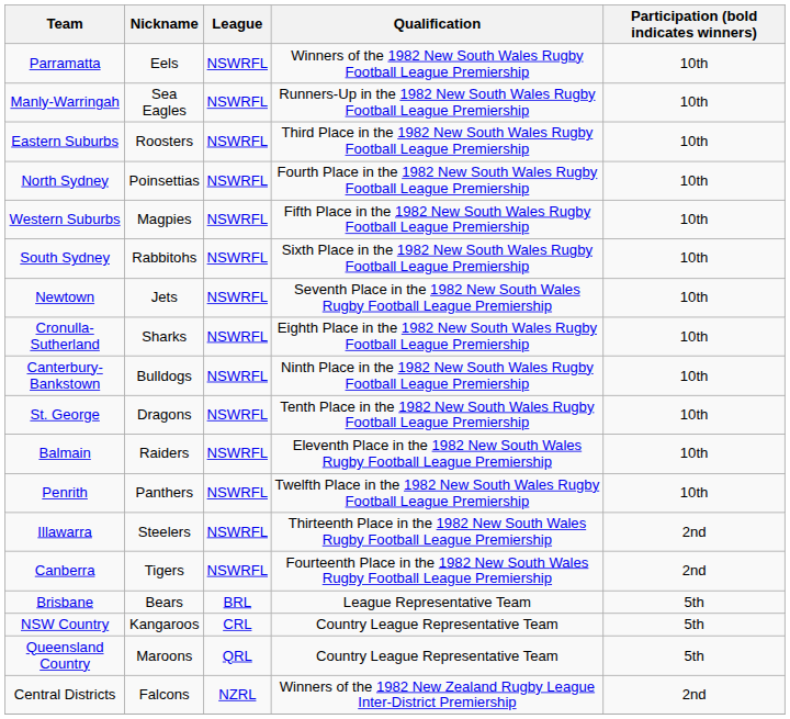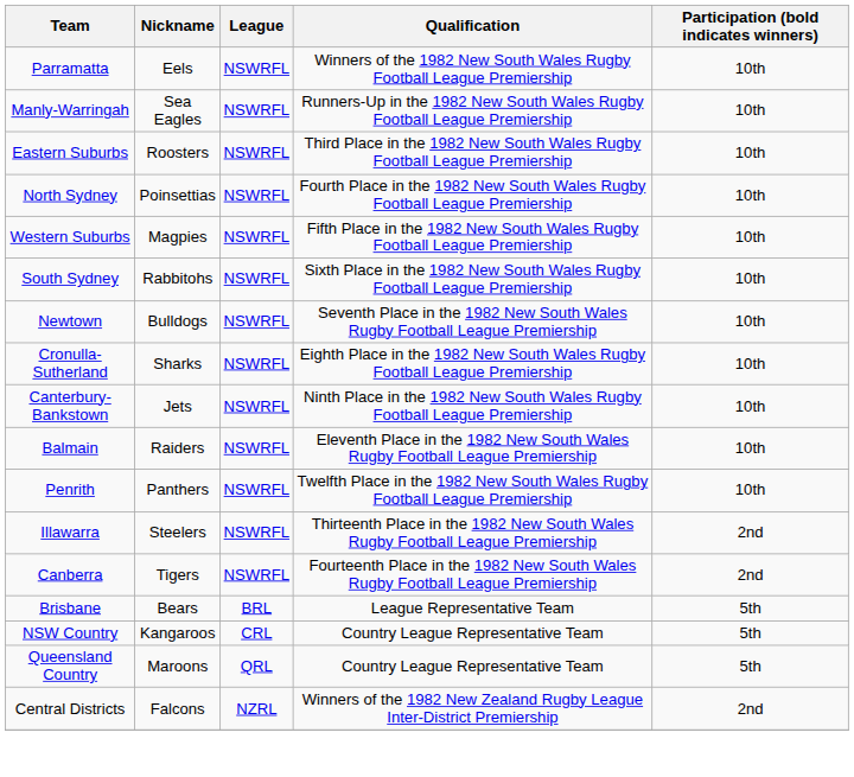 <table class="wikitable" style="text-align:center">
 <tr>
 <th>Team</th>
 <th>Nickname</th>
 <th>League</th>
 <th>Qualification</th>
 <th>Participation (bold indicates winners)</th>
 </tr>
 <tr>
 <td><a href='#'>Parramatta</a></td>
 <td>Eels</td>
 <td><a href='#'>NSWRFL</a></td>
 <td>Winners of the <a href='#'>1982 New South Wales Rugby Football League Premiership</a></td>
 <td>10th </td>
 </tr>
 <tr>
 <td><a href='#'>Manly-Warringah</a></td>
 <td>Sea Eagles</td>
 <td><a href='#'>NSWRFL</a></td>
 <td>Runners-Up in the <a href='#'>1982 New South Wales Rugby Football League Premiership</a></td>
 <td>10th </td>
 </tr>
 <tr>
 <td><a href='#'>Eastern Suburbs</a></td>
 <td>Roosters</td>
 <td><a href='#'>NSWRFL</a></td>
 <td>Third Place in the <a href='#'>1982 New South Wales Rugby Football League Premiership</a></td>
 <td>10th </td>
 </tr>
 <tr>
 <td><a href='#'>North Sydney</a></td>
 <td>Poinsettias</td>
 <td><a href='#'>NSWRFL</a></td>
 <td>Fourth Place in the <a href='#'>1982 New South Wales Rugby Football League Premiership</a></td>
 <td>10th </td>
 </tr>
 <tr>
 <td><a href='#'>Western Suburbs</a></td>
 <td>Magpies</td>
 <td><a href='#'>NSWRFL</a></td>
 <td>Fifth Place in the <a href='#'>1982 New South Wales Rugby Football League Premiership</a></td>
 <td>10th </td>
 </tr>
 <tr>
 <td><a href='#'>South Sydney</a></td>
 <td>Rabbitohs</td>
 <td><a href='#'>NSWRFL</a></td>
 <td>Sixth Place in the <a href='#'>1982 New South Wales Rugby Football League Premiership</a></td>
 <td>10th </td>
 </tr>
 <tr>
 <td><a href='#'>Newtown</a></td>
-<td>Jets</td>
+<td>Bulldogs</td>
 <td><a href='#'>NSWRFL</a></td>
 <td>Seventh Place in the <a href='#'>1982 New South Wales Rugby Football League Premiership</a></td>
 <td>10th </td>
 </tr>
 <tr>
 <td><a href='#'>Cronulla-Sutherland</a></td>
 <td>Sharks</td>
 <td><a href='#'>NSWRFL</a></td>
 <td>Eighth Place in the <a href='#'>1982 New South Wales Rugby Football League Premiership</a></td>
 <td>10th </td>
 </tr>
 <tr>
 <td><a href='#'>Canterbury-Bankstown</a></td>
-<td>Bulldogs</td>
+<td>Jets</td>
 <td><a href='#'>NSWRFL</a></td>
 <td>Ninth Place in the <a href='#'>1982 New South Wales Rugby Football League Premiership</a></td>
-<td>10th </td>
-</tr>
-<tr>
-<td><a href='#'>St. George</a></td>
-<td>Dragons</td>
-<td><a href='#'>NSWRFL</a></td>
-<td>Tenth Place in the <a href='#'>1982 New South Wales Rugby Football League Premiership</a></td>
 <td>10th </td>
 </tr>
 <tr>
 <td><a href='#'>Balmain</a></td>
 <td>Raiders</td>
 <td><a href='#'>NSWRFL</a></td>
 <td>Eleventh Place in the <a href='#'>1982 New South Wales Rugby Football League Premiership</a></td>
 <td>10th </td>
 </tr>
 <tr>
 <td><a href='#'>Penrith</a></td>
 <td>Panthers</td>
 <td><a href='#'>NSWRFL</a></td>
 <td>Twelfth Place in the <a href='#'>1982 New South Wales Rugby Football League Premiership</a></td>
 <td>10th </td>
 </tr>
 <tr>
 <td><a href='#'>Illawarra</a></td>
 <td>Steelers</td>
 <td><a href='#'>NSWRFL</a></td>
 <td>Thirteenth Place in the <a href='#'>1982 New South Wales Rugby Football League Premiership</a></td>
 <td>2nd </td>
 </tr>
 <tr>
 <td><a href='#'>Canberra</a></td>
 <td>Tigers</td>
 <td><a href='#'>NSWRFL</a></td>
 <td>Fourteenth Place in the <a href='#'>1982 New South Wales Rugby Football League Premiership</a></td>
 <td>2nd </td>
 </tr>
 <tr>
 <td><a href='#'>Brisbane</a></td>
 <td>Bears</td>
 <td><a href='#'>BRL</a></td>
 <td>League Representative Team</td>
 <td>5th </td>
 </tr>
 <tr>
 <td><a href='#'>NSW Country</a></td>
 <td>Kangaroos</td>
 <td><a href='#'>CRL</a></td>
 <td>Country League Representative Team</td>
 <td>5th </td>
 </tr>
 <tr>
 <td><a href='#'>Queensland Country</a></td>
 <td>Maroons</td>
 <td><a href='#'>QRL</a></td>
 <td>Country League Representative Team</td>
 <td>5th </td>
 </tr>
 <tr>
 <td>Central Districts</td>
 <td>Falcons</td>
 <td><a href='#'>NZRL</a></td>
 <td>Winners of the <a href='#'>1982 New Zealand Rugby League Inter-District Premiership</a></td>
 <td>2nd </td>
 </tr>
 <tr>
 </tr>
 </table>
